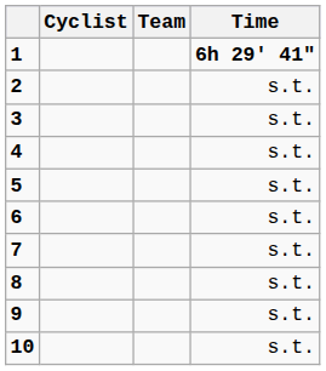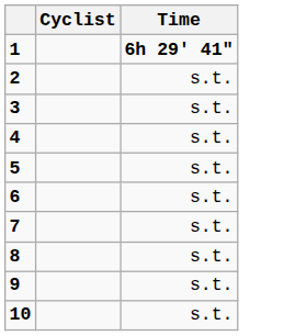 <table class="wikitable">
 <tr style="background:#ccccff;">
 <th></th>
 <th>Cyclist</th>
-<th>Team</th>
 <th>Time</th>
 </tr>
 <tr>
 <td><strong>1</strong></td>
-<td><strong></strong></td>
 <td><strong></strong></td>
 <td align="right"><strong>6h 29' 41"</strong></td>
 </tr>
 <tr>
 <td><strong>2</strong></td>
 <td></td>
-<td></td>
 <td align="right">s.t.</td>
 </tr>
 <tr>
 <td><strong>3</strong></td>
-<td></td>
 <td></td>
 <td align="right">s.t.</td>
 </tr>
 <tr>
 <td><strong>4</strong></td>
 <td></td>
-<td></td>
 <td align="right">s.t.</td>
 </tr>
 <tr>
 <td><strong>5</strong></td>
-<td></td>
 <td></td>
 <td align="right">s.t.</td>
 </tr>
 <tr>
 <td><strong>6</strong></td>
 <td></td>
-<td></td>
 <td align="right">s.t.</td>
 </tr>
 <tr>
 <td><strong>7</strong></td>
-<td></td>
 <td></td>
 <td align="right">s.t.</td>
 </tr>
 <tr>
 <td><strong>8</strong></td>
 <td></td>
-<td></td>
 <td align="right">s.t.</td>
 </tr>
 <tr>
 <td><strong>9</strong></td>
-<td></td>
 <td></td>
 <td align="right">s.t.</td>
 </tr>
 <tr>
 <td><strong>10</strong></td>
 <td></td>
-<td></td>
 <td align="right">s.t.</td>
 </tr>
 </table>
